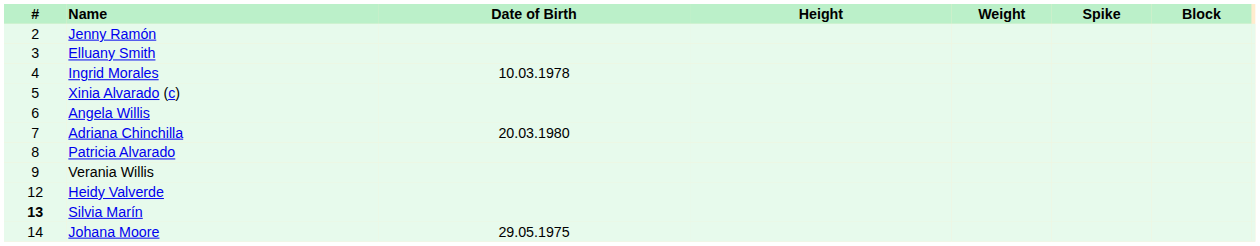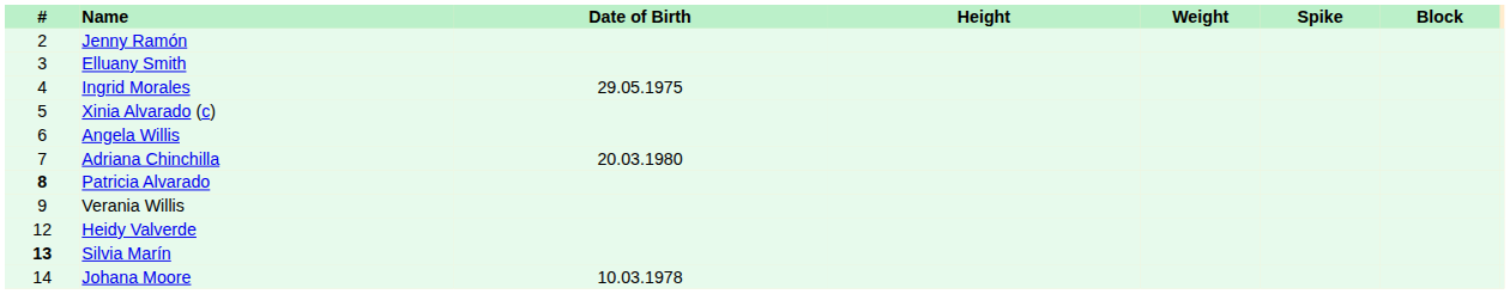 <table border=0 cellpadding=2 cellspacing=0  |- bgcolor=#FFECCE style="text-align:center; font-size:90%;" width=100%>
 <tr bgcolor=#BBF0C9>
 <th width=5%>#</th>
 <th width=25% align=left>Name</th>
 <th width=25%>Date of Birth</th>
 <th width=21%>Height</th>
 <th width=8%>Weight</th>
 <th width=8%>Spike</th>
 <th width=8%>Block</th>
 </tr>
 <tr bgcolor=#E7FAEC>
 <td>2</td>
 <td align=left><a href='#'>Jenny Ramón</a></td>
 <td></td>
 <td></td>
 <td></td>
 <td></td>
 <td></td>
 <td></td>
 </tr>
 <tr bgcolor=#E7FAEC>
 <td>3</td>
 <td align=left><a href='#'>Elluany Smith</a></td>
 <td></td>
 <td></td>
 <td></td>
 <td></td>
 <td></td>
 <td></td>
 </tr>
 <tr bgcolor=#E7FAEC>
 <td>4</td>
 <td align=left><a href='#'>Ingrid Morales</a></td>
-<td>10.03.1978</td>
+<td>29.05.1975</td>
 <td></td>
 <td></td>
 <td></td>
 <td></td>
 <td></td>
 </tr>
 <tr bgcolor=#E7FAEC>
 <td>5</td>
 <td align=left><a href='#'>Xinia Alvarado</a> (<a href='#'>c</a>)</td>
 <td></td>
 <td></td>
 <td></td>
 <td></td>
 <td></td>
 <td></td>
 </tr>
 <tr bgcolor=#E7FAEC>
 <td>6</td>
 <td align=left><a href='#'>Angela Willis</a></td>
 <td></td>
 <td></td>
 <td></td>
 <td></td>
 <td></td>
 <td></td>
 </tr>
 <tr bgcolor=#E7FAEC>
 <td>7</td>
 <td align=left><a href='#'>Adriana Chinchilla</a></td>
 <td>20.03.1980</td>
 <td></td>
 <td></td>
 <td></td>
 <td></td>
 <td></td>
 </tr>
 <tr bgcolor=#E7FAEC>
-<td>8</td>
+<td><strong>8</strong></td>
 <td align=left><a href='#'>Patricia Alvarado</a></td>
 <td></td>
 <td></td>
 <td></td>
 <td></td>
 <td></td>
 <td></td>
 </tr>
 <tr bgcolor=#E7FAEC>
 <td>9</td>
 <td align=left>Verania Willis</td>
 <td></td>
 <td></td>
 <td></td>
 <td></td>
 <td></td>
 <td></td>
 </tr>
 <tr bgcolor=#E7FAEC>
 <td>12</td>
 <td align=left><a href='#'>Heidy Valverde</a></td>
 <td></td>
 <td></td>
 <td></td>
 <td></td>
 <td></td>
 <td></td>
 </tr>
 <tr bgcolor=#E7FAEC>
 <td><strong>13</strong></td>
 <td align=left><a href='#'>Silvia Marín</a></td>
 <td></td>
 <td></td>
 <td></td>
 <td></td>
 <td></td>
 <td></td>
 </tr>
 <tr bgcolor=#E7FAEC>
 <td>14</td>
 <td align=left><a href='#'>Johana Moore</a></td>
-<td>29.05.1975</td>
+<td>10.03.1978</td>
 <td></td>
 <td></td>
 <td></td>
 <td></td>
 <td></td>
 </tr>
 </table>
